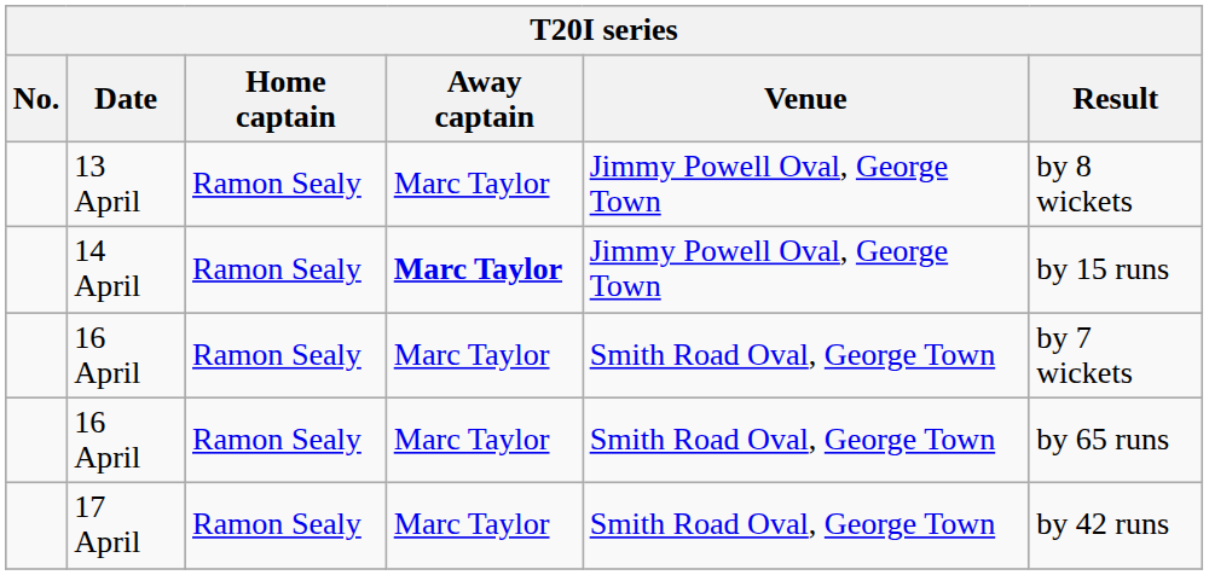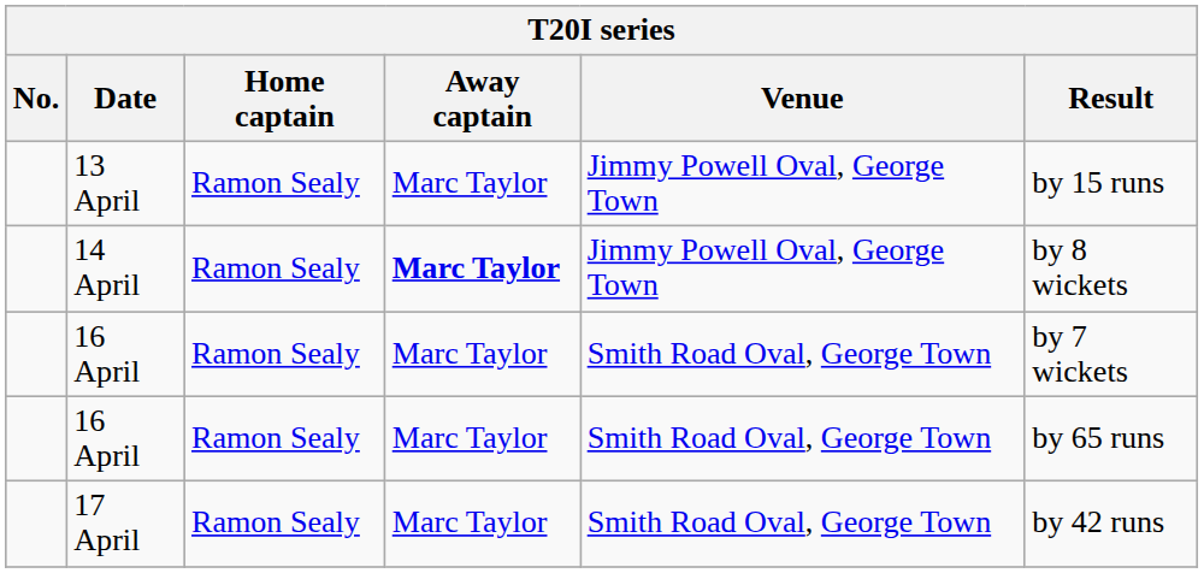 <table class="wikitable">
 <tr>
 <th colspan="9">T20I series</th>
 </tr>
 <tr>
 <th>No.</th>
 <th>Date</th>
 <th>Home captain</th>
 <th>Away captain</th>
 <th>Venue</th>
 <th>Result</th>
 </tr>
 <tr>
 <td></td>
 <td>13 April</td>
 <td><a href='#'>Ramon Sealy</a></td>
 <td><a href='#'>Marc Taylor</a></td>
 <td><a href='#'>Jimmy Powell Oval</a>, <a href='#'>George Town</a></td>
-<td> by 8 wickets</td>
+<td> by 15 runs</td>
 </tr>
 <tr>
 <td></td>
 <td>14 April</td>
 <td><a href='#'>Ramon Sealy</a></td>
 <td><strong><a href='#'>Marc Taylor</a></strong></td>
 <td><a href='#'>Jimmy Powell Oval</a>, <a href='#'>George Town</a></td>
-<td> by 15 runs</td>
+<td> by 8 wickets</td>
 </tr>
 <tr>
 <td></td>
 <td>16 April</td>
 <td><a href='#'>Ramon Sealy</a></td>
 <td><a href='#'>Marc Taylor</a></td>
 <td><a href='#'>Smith Road Oval</a>, <a href='#'>George Town</a></td>
 <td> by 7 wickets</td>
 </tr>
 <tr>
 <td></td>
 <td>16 April</td>
 <td><a href='#'>Ramon Sealy</a></td>
 <td><a href='#'>Marc Taylor</a></td>
 <td><a href='#'>Smith Road Oval</a>, <a href='#'>George Town</a></td>
 <td> by 65 runs</td>
 </tr>
 <tr>
 <td></td>
 <td>17 April</td>
 <td><a href='#'>Ramon Sealy</a></td>
 <td><a href='#'>Marc Taylor</a></td>
 <td><a href='#'>Smith Road Oval</a>, <a href='#'>George Town</a></td>
 <td> by 42 runs</td>
 </tr>
 </table>
